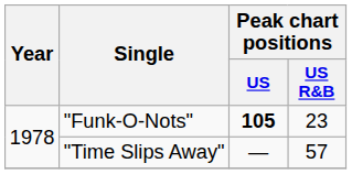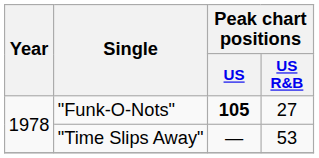 <table class="wikitable" style="text-align:center;">
 <tr>
 <th rowspan="2">Year</th>
 <th rowspan="2">Single</th>
 <th colspan="2">Peak chart positions</th>
 </tr>
 <tr style="font-size:smaller;">
 <th width="40"><a href='#'>US</a><br></th>
 <th width="40"><a href='#'>US<br>R&B</a><br></th>
 </tr>
 <tr>
 <td rowspan="2">1978</td>
 <td align="left">"Funk-O-Nots"</td>
 <td><strong>105</strong></td>
-<td>23</td>
+<td>27</td>
 </tr>
 <tr>
 <td align="left">"Time Slips Away"</td>
 <td>—</td>
-<td>57</td>
+<td>53</td>
 </tr>
 <tr>
 </tr>
 </table>
